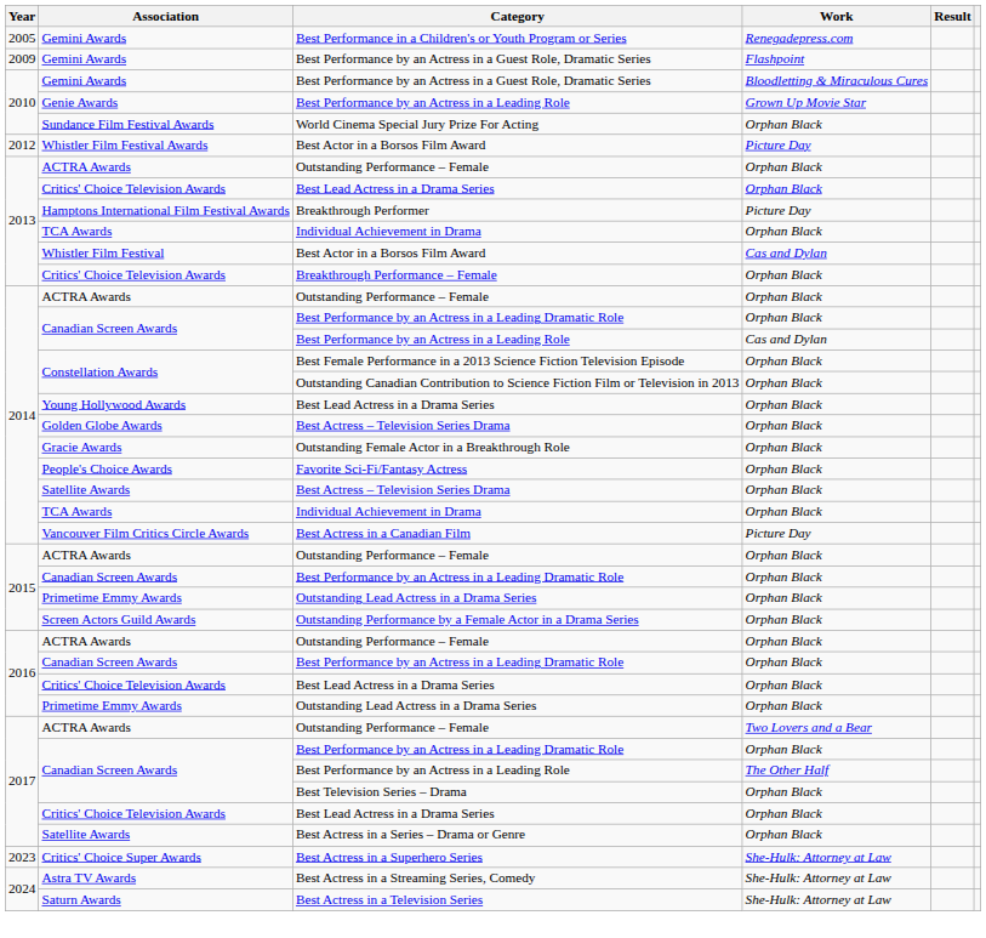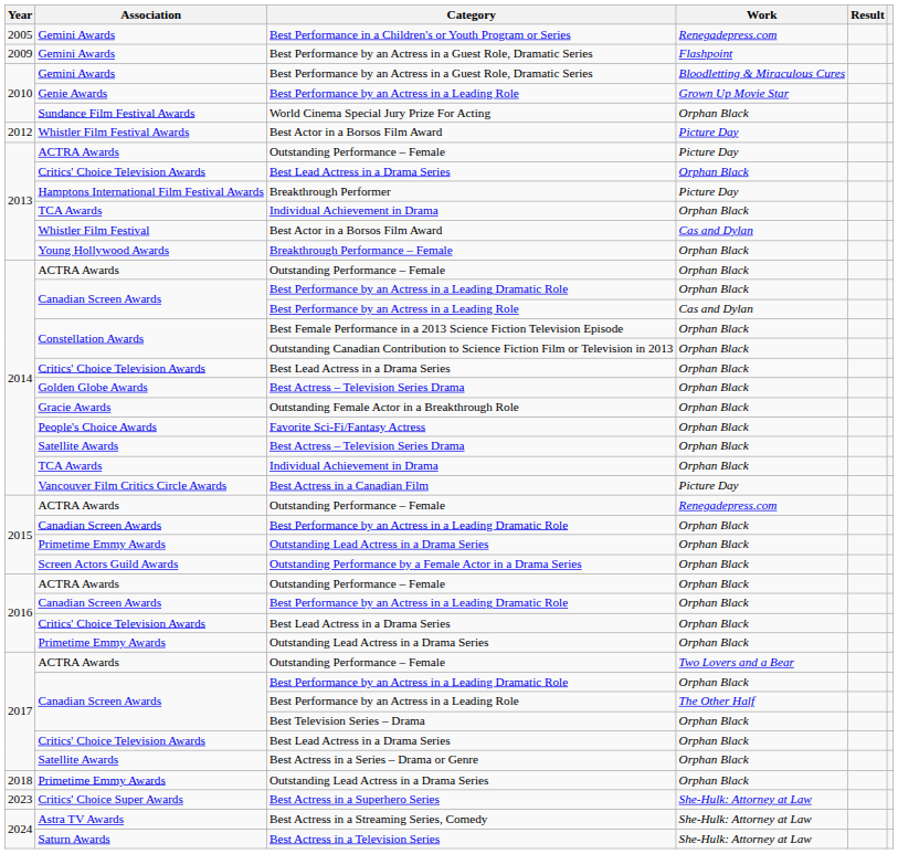 <table class="wikitable sortable">
 <tr>
 <th scope="col">Year</th>
 <th scope="col">Association</th>
 <th scope="col">Category</th>
 <th scope="col">Work</th>
 <th scope="col">Result</th>
 <th scope="col" class="unsortable"></th>
 </tr>
 <tr>
 <td>2005</td>
 <td><a href='#'>Gemini Awards</a></td>
 <td><a href='#'>Best Performance in a Children's or Youth Program or Series</a></td>
 <td><em><a href='#'>Renegadepress.com</a></em></td>
 <td></td>
 <td style="text-align:center;"></td>
 </tr>
 <tr>
 <td>2009</td>
 <td><a href='#'>Gemini Awards</a></td>
 <td>Best Performance by an Actress in a Guest Role, Dramatic Series</td>
 <td><em><a href='#'>Flashpoint</a></em></td>
 <td></td>
 <td style="text-align:center;"></td>
 </tr>
 <tr>
 <td rowspan="3">2010</td>
 <td><a href='#'>Gemini Awards</a></td>
 <td>Best Performance by an Actress in a Guest Role, Dramatic Series</td>
 <td><em><a href='#'>Bloodletting & Miraculous Cures</a></em></td>
 <td></td>
 <td style="text-align:center;"></td>
 </tr>
 <tr>
 <td><a href='#'>Genie Awards</a></td>
 <td><a href='#'>Best Performance by an Actress in a Leading Role</a></td>
 <td><em><a href='#'>Grown Up Movie Star</a></em></td>
 <td></td>
 <td style="text-align:center;"></td>
 </tr>
 <tr>
 <td><a href='#'>Sundance Film Festival Awards</a></td>
 <td>World Cinema Special Jury Prize For Acting</td>
 <td><em>Orphan Black</em></td>
 <td></td>
 <td style="text-align:center;"></td>
 </tr>
 <tr>
 <td>2012</td>
 <td><a href='#'>Whistler Film Festival Awards</a></td>
 <td>Best Actor in a Borsos Film Award</td>
 <td><em><a href='#'>Picture Day</a></em></td>
 <td></td>
 <td style="text-align:center;"></td>
 </tr>
 <tr>
 <td rowspan=6>2013</td>
 <td><a href='#'>ACTRA Awards</a></td>
 <td>Outstanding Performance – Female</td>
-<td><em>Orphan Black</em></td>
+<td><em>Picture Day</em></td>
 <td></td>
 <td style="text-align:center;"></td>
 </tr>
 <tr>
 <td><a href='#'>Critics' Choice Television Awards</a></td>
 <td><a href='#'>Best Lead Actress in a Drama Series</a></td>
 <td><em><a href='#'>Orphan Black</a></em></td>
 <td></td>
 <td style="text-align:center;"></td>
 </tr>
 <tr>
 <td><a href='#'>Hamptons International Film Festival Awards</a></td>
 <td>Breakthrough Performer</td>
 <td><em>Picture Day</em></td>
 <td></td>
 <td style="text-align:center;"></td>
 </tr>
 <tr>
 <td><a href='#'>TCA Awards</a></td>
 <td><a href='#'>Individual Achievement in Drama</a></td>
 <td><em>Orphan Black</em></td>
 <td></td>
 <td style="text-align:center;"></td>
 </tr>
 <tr>
 <td><a href='#'>Whistler Film Festival</a></td>
 <td>Best Actor in a Borsos Film Award</td>
 <td><em><a href='#'>Cas and Dylan</a></em></td>
 <td></td>
 <td style="text-align:center;"></td>
 </tr>
 <tr>
-<td><a href='#'>Critics' Choice Television Awards</a></td>
+<td><a href='#'>Young Hollywood Awards</a></td>
 <td><a href='#'>Breakthrough Performance – Female</a></td>
 <td><em>Orphan Black</em></td>
 <td></td>
 <td style="text-align:center;"></td>
 </tr>
 <tr>
 <td rowspan="12">2014</td>
 <td>ACTRA Awards</td>
 <td>Outstanding Performance – Female</td>
 <td><em>Orphan Black</em></td>
 <td></td>
 <td style="text-align:center;"></td>
 </tr>
 <tr>
 <td rowspan=2><a href='#'>Canadian Screen Awards</a></td>
 <td><a href='#'>Best Performance by an Actress in a Leading Dramatic Role</a></td>
 <td><em>Orphan Black</em></td>
 <td></td>
 <td style="text-align:center;"></td>
 </tr>
 <tr>
 <td><a href='#'>Best Performance by an Actress in a Leading Role</a></td>
 <td><em>Cas and Dylan</em></td>
 <td></td>
 <td style="text-align:center;"></td>
 </tr>
 <tr>
 <td rowspan="2"><a href='#'>Constellation Awards</a></td>
 <td>Best Female Performance in a 2013 Science Fiction Television Episode</td>
 <td><em>Orphan Black</em></td>
 <td></td>
 <td style="text-align:center;"></td>
 </tr>
 <tr>
 <td>Outstanding Canadian Contribution to Science Fiction Film or Television in 2013</td>
 <td><em>Orphan Black</em></td>
 <td></td>
 <td style="text-align:center;"></td>
 </tr>
 <tr>
-<td><a href='#'>Young Hollywood Awards</a></td>
+<td><a href='#'>Critics' Choice Television Awards</a></td>
 <td>Best Lead Actress in a Drama Series</td>
 <td><em>Orphan Black</em></td>
 <td></td>
 <td style="text-align:center;"></td>
 </tr>
 <tr>
 <td><a href='#'>Golden Globe Awards</a></td>
 <td><a href='#'>Best Actress – Television Series Drama</a></td>
 <td><em>Orphan Black</em></td>
 <td></td>
 <td style="text-align:center;"></td>
 </tr>
 <tr>
 <td><a href='#'>Gracie Awards</a></td>
 <td>Outstanding Female Actor in a Breakthrough Role</td>
 <td><em>Orphan Black</em></td>
 <td></td>
 <td style="text-align:center;"></td>
 </tr>
 <tr>
 <td><a href='#'>People's Choice Awards</a></td>
 <td><a href='#'>Favorite Sci-Fi/Fantasy Actress</a></td>
 <td><em>Orphan Black</em></td>
 <td></td>
 <td style="text-align:center;"></td>
 </tr>
 <tr>
 <td><a href='#'>Satellite Awards</a></td>
 <td><a href='#'>Best Actress – Television Series Drama</a></td>
 <td><em>Orphan Black</em></td>
 <td></td>
 <td style="text-align:center;"></td>
 </tr>
 <tr>
 <td><a href='#'>TCA Awards</a></td>
 <td><a href='#'>Individual Achievement in Drama</a></td>
 <td><em>Orphan Black</em></td>
 <td></td>
 <td style="text-align:center;"></td>
 </tr>
 <tr>
 <td><a href='#'>Vancouver Film Critics Circle Awards</a></td>
 <td><a href='#'>Best Actress in a Canadian Film</a></td>
 <td><em>Picture Day</em></td>
 <td></td>
 <td style="text-align:center;"></td>
 </tr>
 <tr>
 <td rowspan="4">2015</td>
 <td>ACTRA Awards</td>
 <td>Outstanding Performance – Female</td>
-<td><em>Orphan Black</em></td>
+<td><em><a href='#'>Renegadepress.com</a></em></td>
 <td></td>
 <td style="text-align:center;"></td>
 </tr>
 <tr>
 <td><a href='#'>Canadian Screen Awards</a></td>
 <td><a href='#'>Best Performance by an Actress in a Leading Dramatic Role</a></td>
 <td><em>Orphan Black</em></td>
 <td></td>
 <td style="text-align:center;"></td>
 </tr>
 <tr>
 <td><a href='#'>Primetime Emmy Awards</a></td>
 <td><a href='#'>Outstanding Lead Actress in a Drama Series</a></td>
 <td><em>Orphan Black</em></td>
 <td></td>
 <td style="text-align:center;"></td>
 </tr>
 <tr>
 <td><a href='#'>Screen Actors Guild Awards</a></td>
 <td><a href='#'>Outstanding Performance by a Female Actor in a Drama Series</a></td>
 <td><em>Orphan Black</em></td>
 <td></td>
 <td style="text-align:center;"></td>
 </tr>
 <tr>
 <td rowspan="4">2016</td>
 <td>ACTRA Awards</td>
 <td>Outstanding Performance – Female</td>
 <td><em>Orphan Black</em></td>
 <td></td>
 <td style="text-align:center;"></td>
 </tr>
 <tr>
 <td><a href='#'>Canadian Screen Awards</a></td>
 <td><a href='#'>Best Performance by an Actress in a Leading Dramatic Role</a></td>
 <td><em>Orphan Black</em></td>
 <td></td>
 <td style="text-align:center;"></td>
 </tr>
 <tr>
 <td><a href='#'>Critics' Choice Television Awards</a></td>
 <td>Best Lead Actress in a Drama Series</td>
 <td><em>Orphan Black</em></td>
 <td></td>
 <td style="text-align:center;"></td>
 </tr>
 <tr>
 <td><a href='#'>Primetime Emmy Awards</a></td>
 <td>Outstanding Lead Actress in a Drama Series</td>
 <td><em>Orphan Black</em></td>
 <td></td>
 <td style="text-align:center;"></td>
 </tr>
 <tr>
 <td rowspan="6">2017</td>
 <td>ACTRA Awards</td>
 <td>Outstanding Performance – Female</td>
 <td><em><a href='#'>Two Lovers and a Bear</a></em></td>
 <td></td>
 <td style="text-align:center;"></td>
 </tr>
 <tr>
 <td rowspan="3"><a href='#'>Canadian Screen Awards</a></td>
 <td><a href='#'>Best Performance by an Actress in a Leading Dramatic Role</a></td>
 <td><em>Orphan Black</em></td>
 <td></td>
 <td style="text-align:center;"></td>
 </tr>
 <tr>
 <td>Best Performance by an Actress in a Leading Role</td>
 <td data-sort-value="Other Half, The"><em><a href='#'>The Other Half</a></em></td>
 <td></td>
 <td style="text-align:center;"></td>
 </tr>
 <tr>
 <td>Best Television Series – Drama</td>
 <td><em>Orphan Black</em></td>
 <td></td>
 <td style="text-align:center;"></td>
 </tr>
 <tr>
 <td><a href='#'>Critics' Choice Television Awards</a></td>
 <td>Best Lead Actress in a Drama Series</td>
 <td><em>Orphan Black</em></td>
 <td></td>
 <td style="text-align:center;"></td>
 </tr>
 <tr>
 <td><a href='#'>Satellite Awards</a></td>
 <td>Best Actress in a Series – Drama or Genre</td>
 <td><em>Orphan Black</em></td>
 <td></td>
 <td style="text-align:center;"></td>
 </tr>
 <tr>
+<td>2018</td>
+<td><a href='#'>Primetime Emmy Awards</a></td>
+<td>Outstanding Lead Actress in a Drama Series</td>
+<td><em>Orphan Black</em></td>
+<td></td>
+<td style="text-align:center;"></td>
+</tr>
+<tr>
 <td>2023</td>
 <td><a href='#'>Critics' Choice Super Awards</a></td>
 <td><a href='#'>Best Actress in a Superhero Series</a></td>
 <td><em><a href='#'>She-Hulk: Attorney at Law</a></em></td>
 <td></td>
 <td style="text-align:center;"></td>
 </tr>
 <tr>
 <td rowspan="2">2024</td>
 <td><a href='#'>Astra TV Awards</a></td>
 <td>Best Actress in a Streaming Series, Comedy</td>
 <td><em>She-Hulk: Attorney at Law</em></td>
 <td></td>
 <td style="text-align: center;"></td>
 </tr>
 <tr>
 <td><a href='#'>Saturn Awards</a></td>
 <td><a href='#'>Best Actress in a Television Series</a></td>
 <td><em>She-Hulk: Attorney at Law</em></td>
 <td></td>
 <td style="text-align: center;"></td>
 </tr>
 </table>
